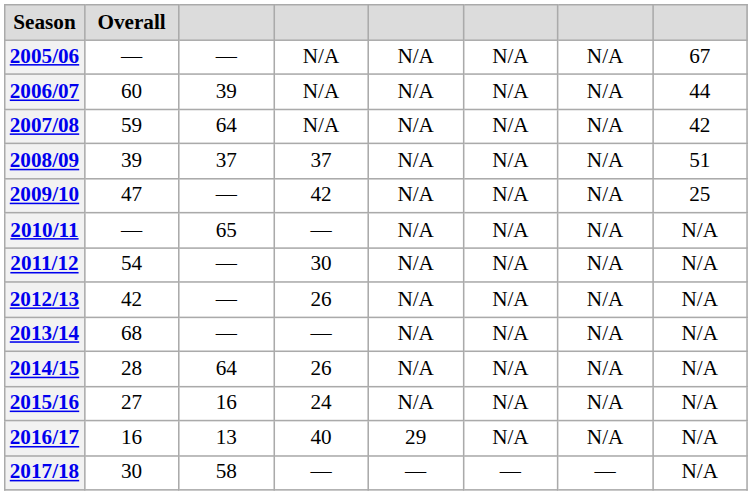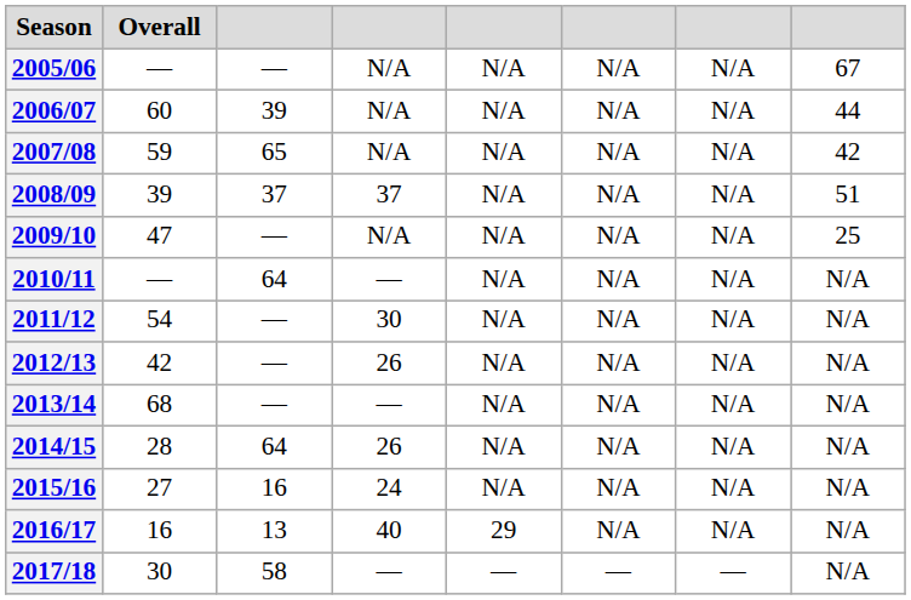 <table class="wikitable plainrowheaders" style="background:#fff; font-size:86%; line-height:16px; border:gray solid 1px; border-collapse:collapse;">
 <tr style="background:#ccc; text-align:center;">
 <th scope="col" style="background:#dcdcdc; width:45px;">Season</th>
 <th scope="col" style="background:#dcdcdc; width:55px;">Overall</th>
 <th scope="col" style="background:#dcdcdc; width:55px;"></th>
 <th scope="col" style="background:#dcdcdc; width:55px;"></th>
 <th scope="col" style="background:#dcdcdc; width:55px;"></th>
 <th scope="col" style="background:#dcdcdc; width:55px;"></th>
 <th scope="col" style="background:#dcdcdc; width:55px;"></th>
 <th scope="col" style="background:#dcdcdc; width:55px;"></th>
 </tr>
 <tr>
 <th scope=row align=center><a href='#'>2005/06</a></th>
 <td align=center>—</td>
 <td align=center>—</td>
 <td align=center>N/A</td>
 <td align=center>N/A</td>
 <td align=center>N/A</td>
 <td align=center>N/A</td>
 <td align=center>67</td>
 </tr>
 <tr>
 <th scope=row align=center><a href='#'>2006/07</a></th>
 <td align=center>60</td>
 <td align=center>39</td>
 <td align=center>N/A</td>
 <td align=center>N/A</td>
 <td align=center>N/A</td>
 <td align=center>N/A</td>
 <td align=center>44</td>
 </tr>
 <tr>
 <th scope=row align=center><a href='#'>2007/08</a></th>
 <td align=center>59</td>
-<td align=center>64</td>
+<td align=center>65</td>
 <td align=center>N/A</td>
 <td align=center>N/A</td>
 <td align=center>N/A</td>
 <td align=center>N/A</td>
 <td align=center>42</td>
 </tr>
 <tr>
 <th scope=row align=center><a href='#'>2008/09</a></th>
 <td align=center>39</td>
 <td align=center>37</td>
 <td align=center>37</td>
 <td align=center>N/A</td>
 <td align=center>N/A</td>
 <td align=center>N/A</td>
 <td align=center>51</td>
 </tr>
 <tr>
 <th scope=row align=center><a href='#'>2009/10</a></th>
 <td align=center>47</td>
 <td align=center>—</td>
-<td align=center>42</td>
+<td align=center>N/A</td>
 <td align=center>N/A</td>
 <td align=center>N/A</td>
 <td align=center>N/A</td>
 <td align=center>25</td>
 </tr>
 <tr>
 <th scope=row align=center><a href='#'>2010/11</a></th>
 <td align=center>—</td>
-<td align=center>65</td>
+<td align=center>64</td>
 <td align=center>—</td>
 <td align=center>N/A</td>
 <td align=center>N/A</td>
 <td align=center>N/A</td>
 <td align=center>N/A</td>
 </tr>
 <tr>
 <th scope=row align=center><a href='#'>2011/12</a></th>
 <td align=center>54</td>
 <td align=center>—</td>
 <td align=center>30</td>
 <td align=center>N/A</td>
 <td align=center>N/A</td>
 <td align=center>N/A</td>
 <td align=center>N/A</td>
 </tr>
 <tr>
 <th scope=row align=center><a href='#'>2012/13</a></th>
 <td align=center>42</td>
 <td align=center>—</td>
 <td align=center>26</td>
 <td align=center>N/A</td>
 <td align=center>N/A</td>
 <td align=center>N/A</td>
 <td align=center>N/A</td>
 </tr>
 <tr>
 <th scope=row align=center><a href='#'>2013/14</a></th>
 <td align=center>68</td>
 <td align=center>—</td>
 <td align=center>—</td>
 <td align=center>N/A</td>
 <td align=center>N/A</td>
 <td align=center>N/A</td>
 <td align=center>N/A</td>
 </tr>
 <tr>
 <th scope=row align=center><a href='#'>2014/15</a></th>
 <td align=center>28</td>
 <td align=center>64</td>
 <td align=center>26</td>
 <td align=center>N/A</td>
 <td align=center>N/A</td>
 <td align=center>N/A</td>
 <td align=center>N/A</td>
 </tr>
 <tr>
 <th scope=row align=center><a href='#'>2015/16</a></th>
 <td align=center>27</td>
 <td align=center>16</td>
 <td align=center>24</td>
 <td align=center>N/A</td>
 <td align=center>N/A</td>
 <td align=center>N/A</td>
 <td align=center>N/A</td>
 </tr>
 <tr>
 <th scope=row align=center><a href='#'>2016/17</a></th>
 <td align=center>16</td>
 <td align=center>13</td>
 <td align=center>40</td>
 <td align=center>29</td>
 <td align=center>N/A</td>
 <td align=center>N/A</td>
 <td align=center>N/A</td>
 </tr>
 <tr>
 <th scope=row align=center><a href='#'>2017/18</a></th>
 <td align=center>30</td>
 <td align=center>58</td>
 <td align=center>—</td>
 <td align=center>—</td>
 <td align=center>—</td>
 <td align=center>—</td>
 <td align=center>N/A</td>
 </tr>
 </table>
